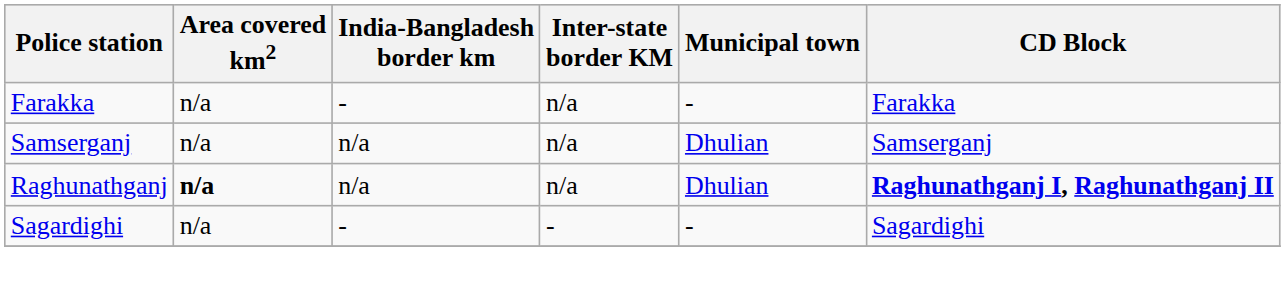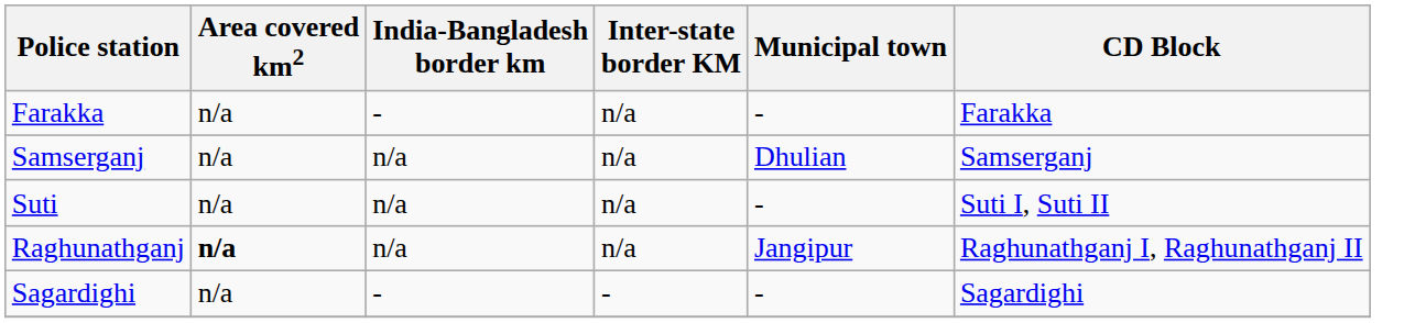 <table class="wikitable sortable">
 <tr>
 <th>Police station</th>
 <th>Area covered<br>km<sup>2</sup></th>
 <th>India-Bangladesh<br> border km</th>
 <th>Inter-state<br>border KM</th>
 <th>Municipal town</th>
 <th>CD Block</th>
 </tr>
 <tr>
 <td><a href='#'>Farakka</a></td>
 <td>n/a</td>
 <td>-</td>
 <td>n/a</td>
 <td>-</td>
 <td><a href='#'>Farakka</a></td>
 </tr>
 <tr>
 <td><a href='#'>Samserganj</a></td>
 <td>n/a</td>
 <td>n/a</td>
 <td>n/a</td>
 <td><a href='#'>Dhulian</a></td>
 <td><a href='#'>Samserganj</a></td>
 </tr>
 <tr>
+<td><a href='#'>Suti</a></td>
+<td>n/a</td>
+<td>n/a</td>
+<td>n/a</td>
+<td>-</td>
+<td><a href='#'>Suti I</a>, <a href='#'>Suti II</a></td>
+</tr>
+<tr>
 <td><a href='#'>Raghunathganj</a></td>
 <td><strong>n/a</strong></td>
 <td>n/a</td>
 <td>n/a</td>
-<td><a href='#'>Dhulian</a></td>
-<td><strong><a href='#'>Raghunathganj I</a>, <a href='#'>Raghunathganj II</a></strong></td>
+<td><a href='#'>Jangipur</a></td>
+<td><a href='#'>Raghunathganj I</a>, <a href='#'>Raghunathganj II</a></td>
 </tr>
 <tr>
 <td><a href='#'>Sagardighi</a></td>
 <td>n/a</td>
 <td>-</td>
 <td>-</td>
 <td>-</td>
 <td><a href='#'>Sagardighi</a></td>
 </tr>
 <tr>
 </tr>
 </table>
